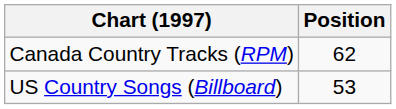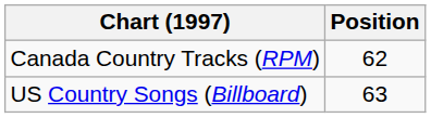 <table class="wikitable sortable">
 <tr>
 <th scope="col">Chart (1997)</th>
 <th scope="col">Position</th>
 </tr>
 <tr>
 <td>Canada Country Tracks (<em><a href='#'>RPM</a></em>)</td>
 <td align="center">62</td>
 </tr>
 <tr>
 <td>US <a href='#'>Country Songs</a> (<em><a href='#'>Billboard</a></em>)</td>
-<td align="center">53</td>
+<td align="center">63</td>
 </tr>
 </table>
